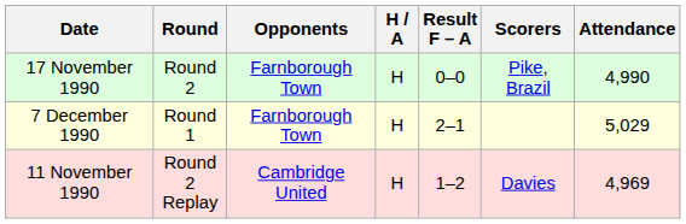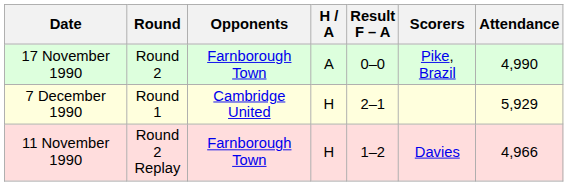 <table class="wikitable" style="text-align:center">
 <tr>
 <th>Date</th>
 <th>Round</th>
 <th>Opponents</th>
 <th>H / A</th>
 <th>Result<br>F – A</th>
 <th>Scorers</th>
 <th>Attendance</th>
 </tr>
 <tr bgcolor="#ddffdd">
 <td>17 November 1990</td>
 <td>Round 2</td>
 <td><a href='#'>Farnborough Town</a></td>
-<td>H</td>
+<td>A</td>
 <td>0–0</td>
 <td><a href='#'>Pike</a>, <a href='#'>Brazil</a></td>
 <td>4,990</td>
 </tr>
 <tr bgcolor="#ffffdd">
 <td>7 December 1990</td>
 <td>Round 1</td>
-<td><a href='#'>Farnborough Town</a></td>
+<td><a href='#'>Cambridge United</a></td>
 <td>H</td>
 <td>2–1</td>
 <td> </td>
-<td>5,029</td>
+<td>5,929</td>
 </tr>
 <tr bgcolor="#ffdddd">
 <td>11 November 1990</td>
 <td>Round 2<br>Replay</td>
-<td><a href='#'>Cambridge United</a></td>
+<td><a href='#'>Farnborough Town</a></td>
 <td>H</td>
 <td>1–2</td>
 <td><a href='#'>Davies</a></td>
-<td>4,969</td>
+<td>4,966</td>
 </tr>
 </table>
